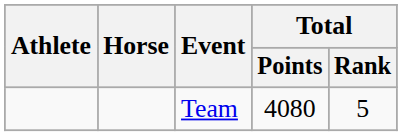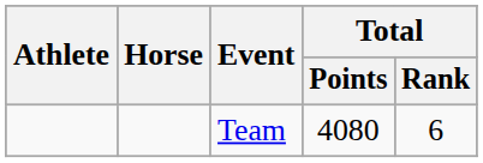 <table class=wikitable style=font-size:90%;text-align:center>
 <tr>
 <th rowspan=2>Athlete</th>
 <th rowspan=2>Horse</th>
 <th rowspan=2>Event</th>
 <th colspan=2>Total</th>
 </tr>
 <tr style=font-size:95%>
 <th>Points</th>
 <th>Rank</th>
 </tr>
 <tr>
 <td align=left></td>
 <td align=left></td>
 <td align=left><a href='#'>Team</a></td>
 <td>4080</td>
-<td>5</td>
+<td>6</td>
 </tr>
 </table>
